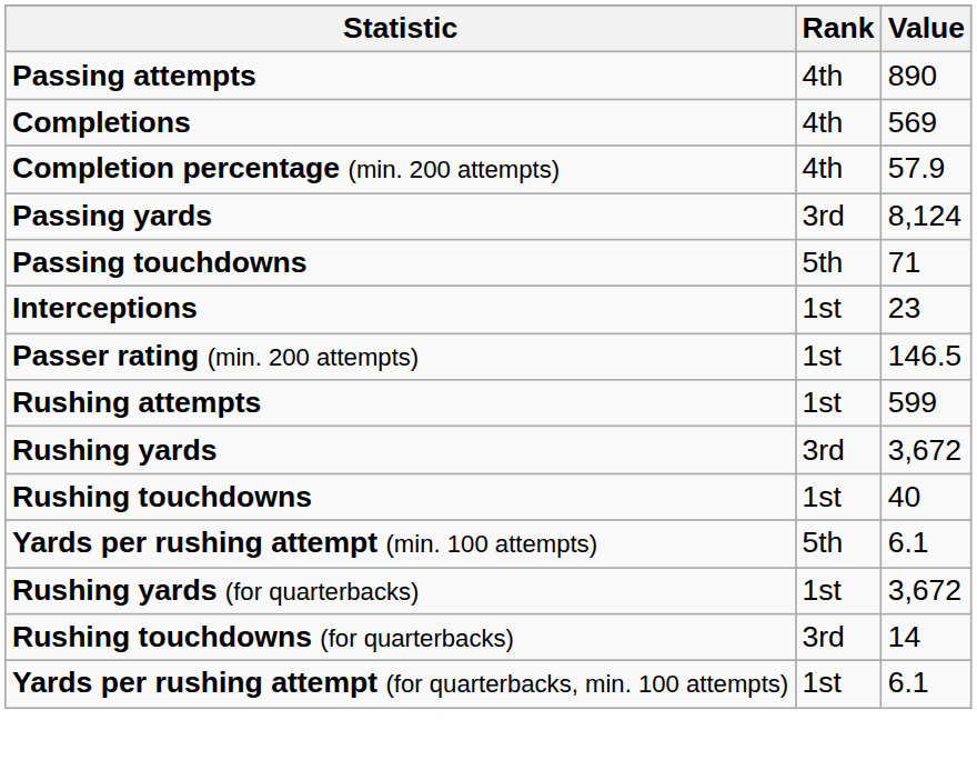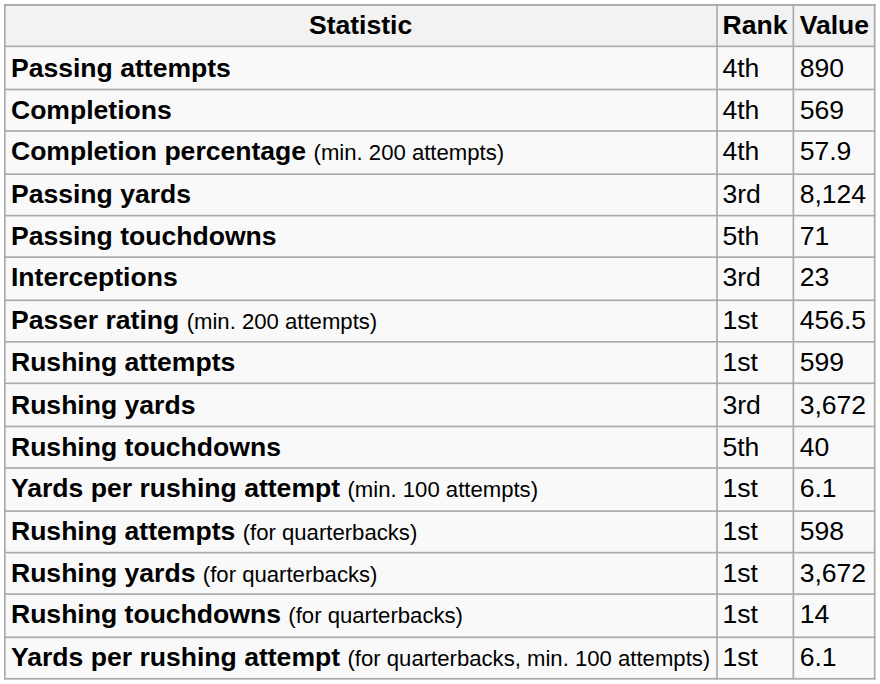 <table class="wikitable">
 <tr>
 </tr>
 <tr>
 <th>Statistic</th>
 <th>Rank</th>
 <th>Value</th>
 </tr>
 <tr>
 <td><strong>Passing attempts</strong></td>
 <td>4th</td>
 <td>890</td>
 </tr>
 <tr>
 <td><strong>Completions</strong></td>
 <td>4th</td>
 <td>569</td>
 </tr>
 <tr>
 <td><strong>Completion percentage</strong> <small>(min. 200 attempts)</small></td>
 <td>4th</td>
 <td>57.9</td>
 </tr>
 <tr>
 <td><strong>Passing yards</strong></td>
 <td>3rd</td>
 <td>8,124</td>
 </tr>
 <tr>
 <td><strong>Passing touchdowns</strong></td>
 <td>5th</td>
 <td>71</td>
 </tr>
 <tr>
 <td><strong>Interceptions</strong></td>
-<td>1st</td>
+<td>3rd</td>
 <td>23</td>
 </tr>
 <tr>
 <td><strong>Passer rating</strong> <small>(min. 200 attempts)</small></td>
 <td>1st</td>
-<td>146.5</td>
+<td>456.5</td>
 </tr>
 <tr>
 <td><strong>Rushing attempts</strong></td>
 <td>1st</td>
 <td>599</td>
 </tr>
 <tr>
 <td><strong>Rushing yards</strong></td>
 <td>3rd</td>
 <td>3,672</td>
 </tr>
 <tr>
 <td><strong>Rushing touchdowns</strong></td>
-<td>1st</td>
+<td>5th</td>
 <td>40</td>
 </tr>
 <tr>
 <td><strong>Yards per rushing attempt</strong> <small>(min. 100 attempts)</small></td>
-<td>5th</td>
+<td>1st</td>
 <td>6.1</td>
+</tr>
+<tr>
+<td><strong>Rushing attempts</strong> <small>(for quarterbacks)</small></td>
+<td>1st</td>
+<td>598</td>
 </tr>
 <tr>
 <td><strong>Rushing yards</strong> <small>(for quarterbacks)</small></td>
 <td>1st</td>
 <td>3,672</td>
 </tr>
 <tr>
 <td><strong>Rushing touchdowns</strong> <small>(for quarterbacks)</small></td>
-<td>3rd</td>
+<td>1st</td>
 <td>14</td>
 </tr>
 <tr>
 <td><strong>Yards per rushing attempt</strong> <small>(for quarterbacks, min. 100 attempts)</small></td>
 <td>1st</td>
 <td>6.1</td>
 </tr>
 </table>
